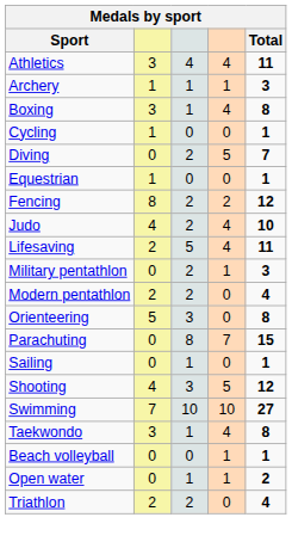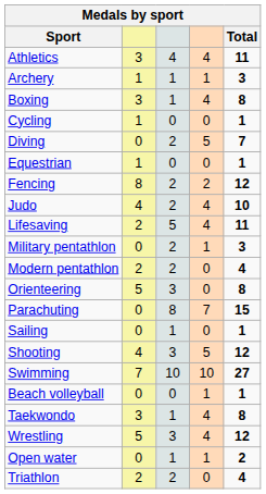 <table class="wikitable" style="font-size:90%; text-align:center;">
 <tr>
 <th colspan="5">Medals by sport</th>
 </tr>
 <tr>
 <th width="120">Sport</th>
 <th scope="col" width="30" style="background:#F7F6A8;"></th>
 <th scope="col" width="30" style="background:#DCE5E5;"></th>
 <th scope="col" width="30" style="background:#FFDAB9;"></th>
 <th width="30">Total</th>
 </tr>
 <tr>
 <td align="left"><a href='#'>Athletics</a></td>
 <td style="background:#F7F6A8;">3</td>
 <td style="background:#DCE5E5;">4</td>
 <td style="background:#FFDAB9;">4</td>
 <td><strong>11</strong></td>
 </tr>
 <tr>
 <td align="left"><a href='#'>Archery</a></td>
 <td style="background:#F7F6A8;">1</td>
 <td style="background:#DCE5E5;">1</td>
 <td style="background:#FFDAB9;">1</td>
 <td><strong>3</strong></td>
 </tr>
 <tr>
 <td align="left"><a href='#'>Boxing</a></td>
 <td style="background:#F7F6A8;">3</td>
 <td style="background:#DCE5E5;">1</td>
 <td style="background:#FFDAB9;">4</td>
 <td><strong>8</strong></td>
 </tr>
 <tr>
 <td align="left"><a href='#'>Cycling</a></td>
 <td style="background:#F7F6A8;">1</td>
 <td style="background:#DCE5E5;">0</td>
 <td style="background:#FFDAB9;">0</td>
 <td><strong>1</strong></td>
 </tr>
 <tr>
 <td align="left"><a href='#'>Diving</a></td>
 <td style="background:#F7F6A8;">0</td>
 <td style="background:#DCE5E5;">2</td>
 <td style="background:#FFDAB9;">5</td>
 <td><strong>7</strong></td>
 </tr>
 <tr>
 <td align="left"><a href='#'>Equestrian</a></td>
 <td style="background:#F7F6A8;">1</td>
 <td style="background:#DCE5E5;">0</td>
 <td style="background:#FFDAB9;">0</td>
 <td><strong>1</strong></td>
 </tr>
 <tr>
 <td align="left"><a href='#'>Fencing</a></td>
 <td style="background:#F7F6A8;">8</td>
 <td style="background:#DCE5E5;">2</td>
 <td style="background:#FFDAB9;">2</td>
 <td><strong>12</strong></td>
 </tr>
 <tr>
 <td align="left"><a href='#'>Judo</a></td>
 <td style="background:#F7F6A8;">4</td>
 <td style="background:#DCE5E5;">2</td>
 <td style="background:#FFDAB9;">4</td>
 <td><strong>10</strong></td>
 </tr>
 <tr>
 <td align="left"><a href='#'>Lifesaving</a></td>
 <td style="background:#F7F6A8;">2</td>
 <td style="background:#DCE5E5;">5</td>
 <td style="background:#FFDAB9;">4</td>
 <td><strong>11</strong></td>
 </tr>
 <tr>
 <td align="left"><a href='#'>Military pentathlon</a></td>
 <td style="background:#F7F6A8;">0</td>
 <td style="background:#DCE5E5;">2</td>
 <td style="background:#FFDAB9;">1</td>
 <td><strong>3</strong></td>
 </tr>
 <tr>
 <td align="left"><a href='#'>Modern pentathlon</a></td>
 <td style="background:#F7F6A8;">2</td>
 <td style="background:#DCE5E5;">2</td>
 <td style="background:#FFDAB9;">0</td>
 <td><strong>4</strong></td>
 </tr>
 <tr>
 <td align="left"><a href='#'>Orienteering</a></td>
 <td style="background:#F7F6A8;">5</td>
 <td style="background:#DCE5E5;">3</td>
 <td style="background:#FFDAB9;">0</td>
 <td><strong>8</strong></td>
 </tr>
 <tr>
 <td align="left"><a href='#'>Parachuting</a></td>
 <td style="background:#F7F6A8;">0</td>
 <td style="background:#DCE5E5;">8</td>
 <td style="background:#FFDAB9;">7</td>
 <td><strong>15</strong></td>
 </tr>
 <tr>
 <td align="left"><a href='#'>Sailing</a></td>
 <td style="background:#F7F6A8;">0</td>
 <td style="background:#DCE5E5;">1</td>
 <td style="background:#FFDAB9;">0</td>
 <td><strong>1</strong></td>
 </tr>
 <tr>
 <td align="left"><a href='#'>Shooting</a></td>
 <td style="background:#F7F6A8;">4</td>
 <td style="background:#DCE5E5;">3</td>
 <td style="background:#FFDAB9;">5</td>
 <td><strong>12</strong></td>
 </tr>
 <tr>
 <td align="left"><a href='#'>Swimming</a></td>
 <td style="background:#F7F6A8;">7</td>
 <td style="background:#DCE5E5;">10</td>
 <td style="background:#FFDAB9;">10</td>
 <td><strong>27</strong></td>
 </tr>
 <tr>
+<td align="left"><a href='#'>Beach volleyball</a></td>
+<td style="background:#F7F6A8;">0</td>
+<td style="background:#DCE5E5;">0</td>
+<td style="background:#FFDAB9;">1</td>
+<td><strong>1</strong></td>
+</tr>
+<tr>
 <td align="left"><a href='#'>Taekwondo</a></td>
 <td style="background:#F7F6A8;">3</td>
 <td style="background:#DCE5E5;">1</td>
 <td style="background:#FFDAB9;">4</td>
 <td><strong>8</strong></td>
 </tr>
 <tr>
-<td align="left"><a href='#'>Beach volleyball</a></td>
-<td style="background:#F7F6A8;">0</td>
-<td style="background:#DCE5E5;">0</td>
-<td style="background:#FFDAB9;">1</td>
-<td><strong>1</strong></td>
+<td align="left"><a href='#'>Wrestling</a></td>
+<td style="background:#F7F6A8;">5</td>
+<td style="background:#DCE5E5;">3</td>
+<td style="background:#FFDAB9;">4</td>
+<td><strong>12</strong></td>
 </tr>
 <tr>
 <td align="left"><a href='#'>Open water</a></td>
 <td style="background:#F7F6A8;">0</td>
 <td style="background:#DCE5E5;">1</td>
 <td style="background:#FFDAB9;">1</td>
 <td><strong>2</strong></td>
 </tr>
 <tr>
 <td align="left"><a href='#'>Triathlon</a></td>
 <td style="background:#F7F6A8;">2</td>
 <td style="background:#DCE5E5;">2</td>
 <td style="background:#FFDAB9;">0</td>
 <td><strong>4</strong></td>
 </tr>
 </table>
